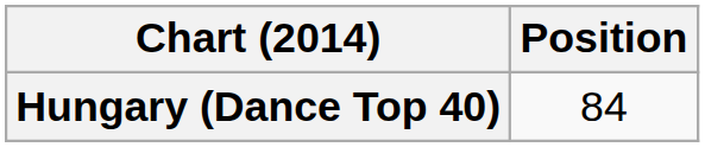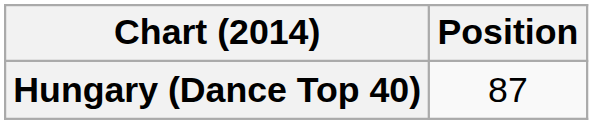 <table class="wikitable plainrowheaders" style="text-align:center">
 <tr>
 <th>Chart (2014)</th>
 <th>Position</th>
 </tr>
 <tr>
 <th scope="row">Hungary (Dance Top 40)</th>
-<td>84</td>
+<td>87</td>
 </tr>
 </table>
